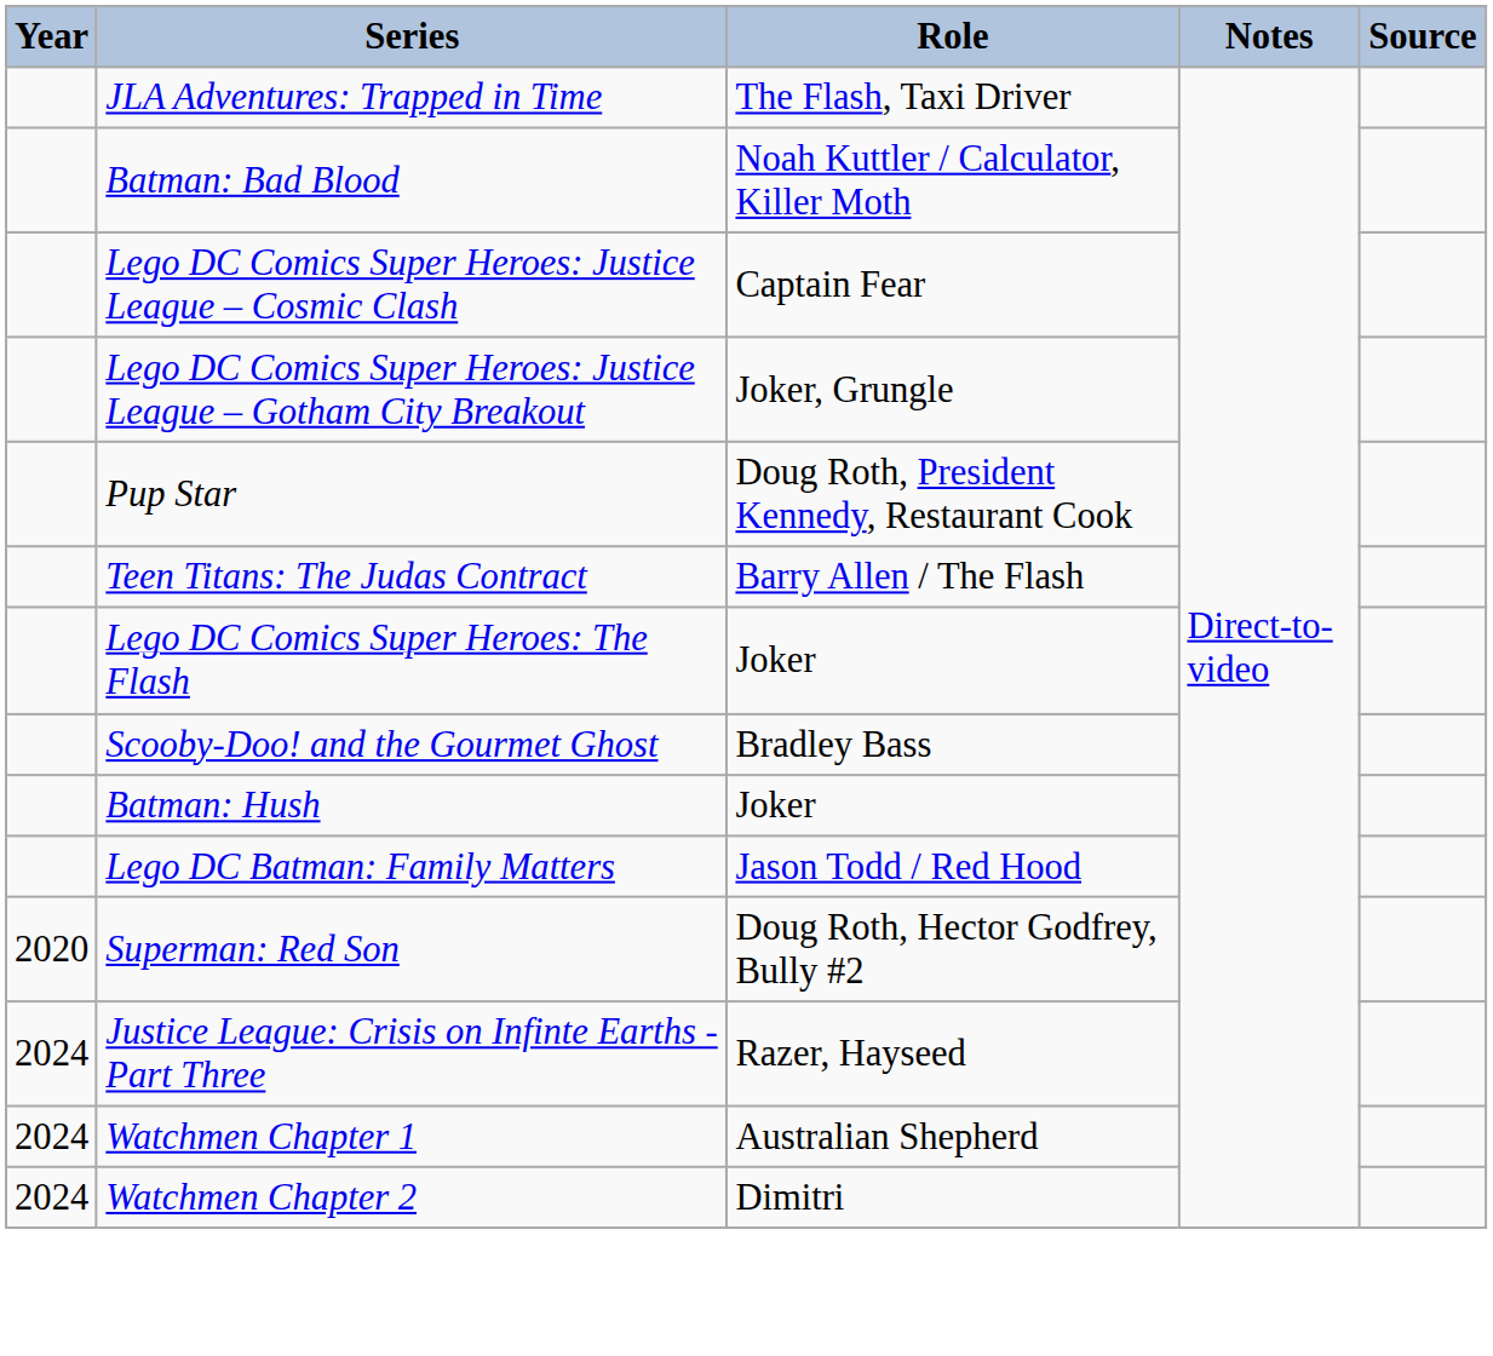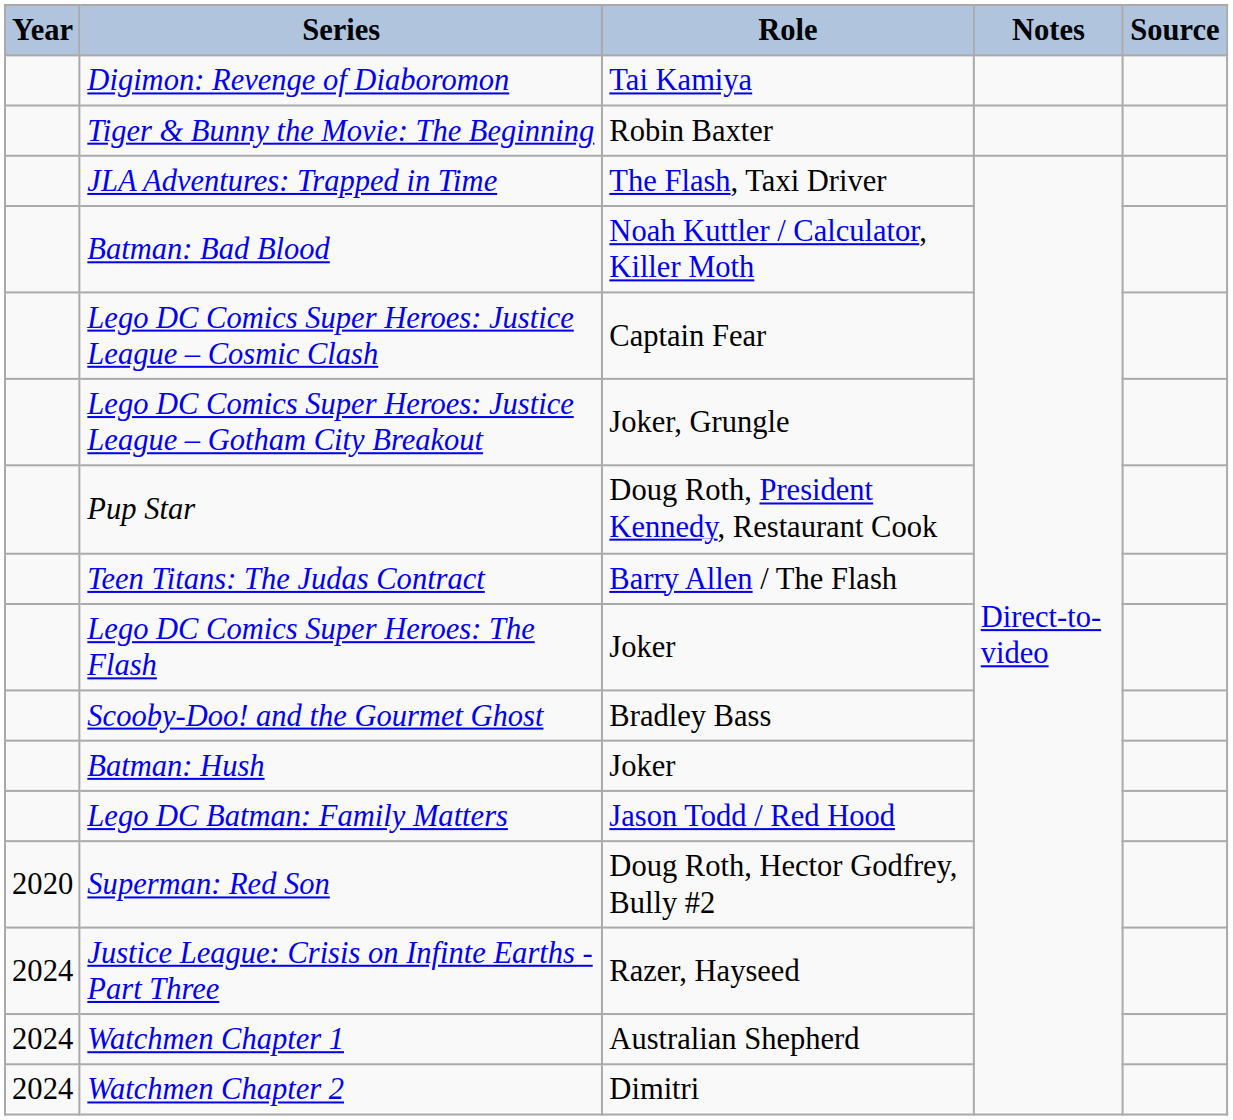 <table class="wikitable sortable plainrowheaders" style="width=95%; font-size: 95%;">
 <tr>
 <th style="background:#b0c4de;">Year</th>
 <th style="background:#b0c4de;">Series</th>
 <th style="background:#b0c4de;">Role</th>
 <th style="background:#b0c4de;" class="unsortable">Notes</th>
 <th style="background:#b0c4de;" class="unsortable">Source</th>
+</tr>
+<tr>
+<td></td>
+<td><em><a href='#'>Digimon: Revenge of Diaboromon</a></em></td>
+<td><a href='#'>Tai Kamiya</a></td>
+<td></td>
+<td></td>
+</tr>
+<tr>
+<td></td>
+<td><em><a href='#'>Tiger & Bunny the Movie: The Beginning</a></em></td>
+<td>Robin Baxter</td>
+<td></td>
+<td></td>
 </tr>
 <tr>
 <td></td>
 <td><em><a href='#'>JLA Adventures: Trapped in Time</a></em></td>
 <td><a href='#'>The Flash</a>, Taxi Driver</td>
 <td rowspan="14"><a href='#'>Direct-to-video</a></td>
 <td></td>
 </tr>
 <tr>
 <td></td>
 <td><em><a href='#'>Batman: Bad Blood</a></em></td>
 <td><a href='#'>Noah Kuttler / Calculator</a>, <a href='#'>Killer Moth</a></td>
 <td></td>
 </tr>
 <tr>
 <td></td>
 <td><em><a href='#'>Lego DC Comics Super Heroes: Justice League – Cosmic Clash</a></em></td>
 <td>Captain Fear</td>
 <td></td>
 </tr>
 <tr>
 <td></td>
 <td><em><a href='#'>Lego DC Comics Super Heroes: Justice League – Gotham City Breakout</a></em></td>
 <td>Joker, Grungle</td>
 <td></td>
 </tr>
 <tr>
 <td></td>
 <td><em>Pup Star</em></td>
 <td>Doug Roth, <a href='#'>President Kennedy</a>, Restaurant Cook</td>
 <td></td>
 </tr>
 <tr>
 <td></td>
 <td><em><a href='#'>Teen Titans: The Judas Contract</a></em></td>
 <td><a href='#'>Barry Allen</a> / The Flash</td>
 <td></td>
 </tr>
 <tr>
 <td></td>
 <td><em><a href='#'>Lego DC Comics Super Heroes: The Flash</a></em></td>
 <td>Joker</td>
 <td></td>
 </tr>
 <tr>
 <td></td>
 <td><em><a href='#'>Scooby-Doo! and the Gourmet Ghost</a></em></td>
 <td>Bradley Bass</td>
 <td></td>
 </tr>
 <tr>
 <td></td>
 <td><em><a href='#'>Batman: Hush</a></em></td>
 <td>Joker</td>
 <td></td>
 </tr>
 <tr>
 <td></td>
 <td><em><a href='#'>Lego DC Batman: Family Matters</a></em></td>
 <td><a href='#'>Jason Todd / Red Hood</a></td>
 <td></td>
 </tr>
 <tr>
 <td>2020</td>
 <td><em><a href='#'>Superman: Red Son</a></em></td>
 <td>Doug Roth, Hector Godfrey, Bully #2</td>
 <td></td>
 </tr>
 <tr>
 <td>2024</td>
 <td><em><a href='#'>Justice League: Crisis on Infinte Earths - Part Three</a></em></td>
 <td>Razer, Hayseed</td>
 <td></td>
 </tr>
 <tr>
 <td>2024</td>
 <td><em><a href='#'>Watchmen Chapter 1</a></em></td>
 <td>Australian Shepherd</td>
 <td></td>
 </tr>
 <tr>
 <td>2024</td>
 <td><em><a href='#'>Watchmen Chapter 2</a></em></td>
 <td>Dimitri</td>
 <td></td>
 </tr>
 </table>
